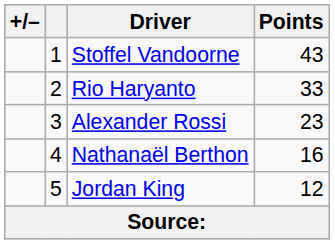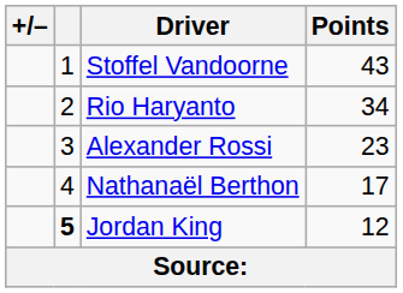 <table class="wikitable" style="font-size:85%">
 <tr>
 <th scope="col">+/–</th>
 <th scope="col"></th>
 <th scope="col">Driver</th>
 <th scope="col">Points</th>
 </tr>
 <tr>
 <td align="left"></td>
 <td scope="row">1</td>
 <td> <a href='#'>Stoffel Vandoorne</a></td>
 <td align="right">43</td>
 </tr>
 <tr>
 <td align="left"></td>
 <td scope="row">2</td>
 <td> <a href='#'>Rio Haryanto</a></td>
-<td align="right">33</td>
+<td align="right">34</td>
 </tr>
 <tr>
 <td align="left"></td>
 <td scope="row">3</td>
 <td> <a href='#'>Alexander Rossi</a></td>
 <td align="right">23</td>
 </tr>
 <tr>
 <td align="left"></td>
 <td scope="row">4</td>
 <td> <a href='#'>Nathanaël Berthon</a></td>
-<td align="right">16</td>
+<td align="right">17</td>
 </tr>
 <tr>
 <td align="left"></td>
-<td scope="row">5</td>
+<td scope="row"><strong>5</strong></td>
 <td> <a href='#'>Jordan King</a></td>
 <td align="right">12</td>
 </tr>
 <tr>
 <th colspan="4">Source:</th>
 </tr>
 </table>
